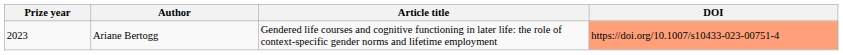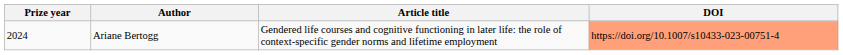 <table class="wikitable" style="table-layout:fixed; width:100%;">
 <tr>
 <th style="width:10%;">Prize year</th>
 <th ! style="width:20%;">Author</th>
 <th ! style="width:40%;">Article title</th>
 <th ! style="width:30%;">DOI</th>
 </tr>
 <tr>
-<td>2023</td>
+<td>2024</td>
 <td>Ariane Bertogg</td>
 <td>Gendered life courses and cognitive functioning in later life: the role of context-specific gender norms and lifetime employment</td>
 <td style="background: lightsalmon;">https://doi.org/10.1007/s10433-023-00751-4</td>
 </tr>
 </table>
